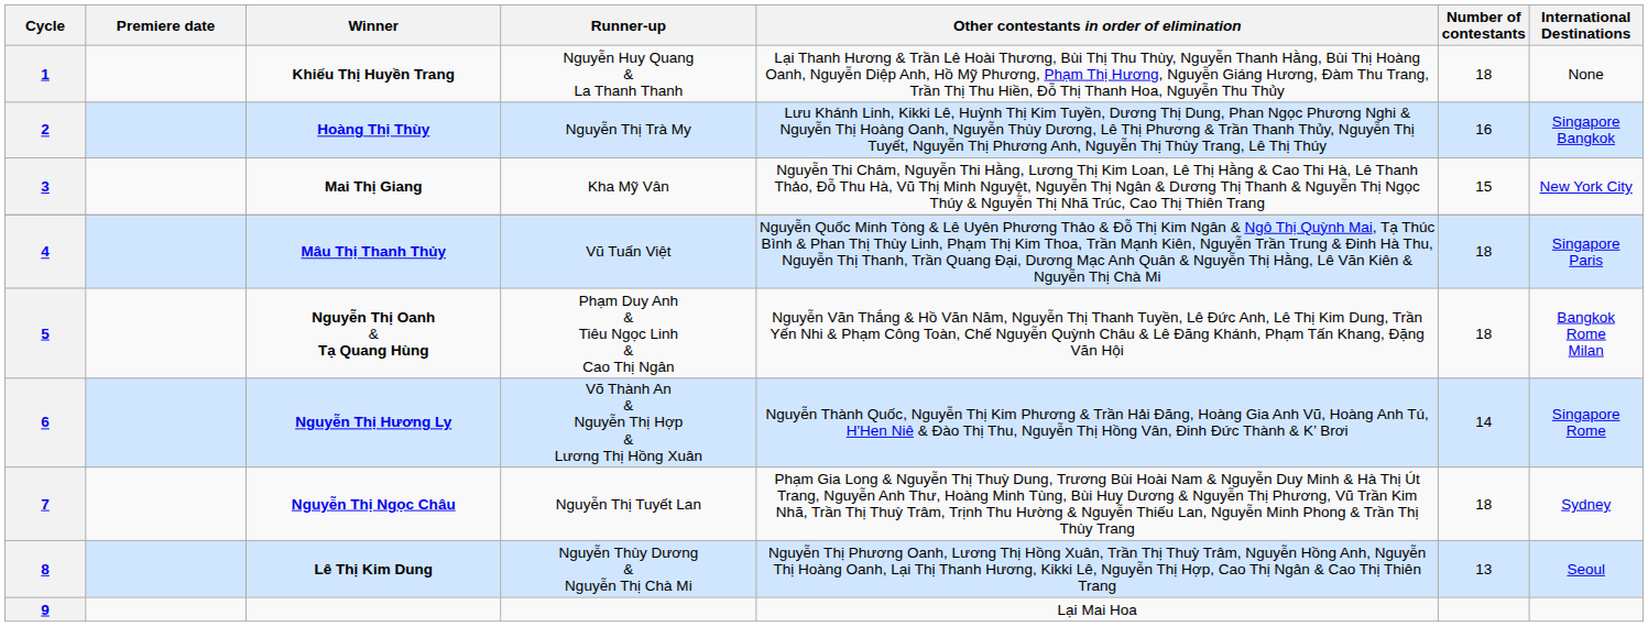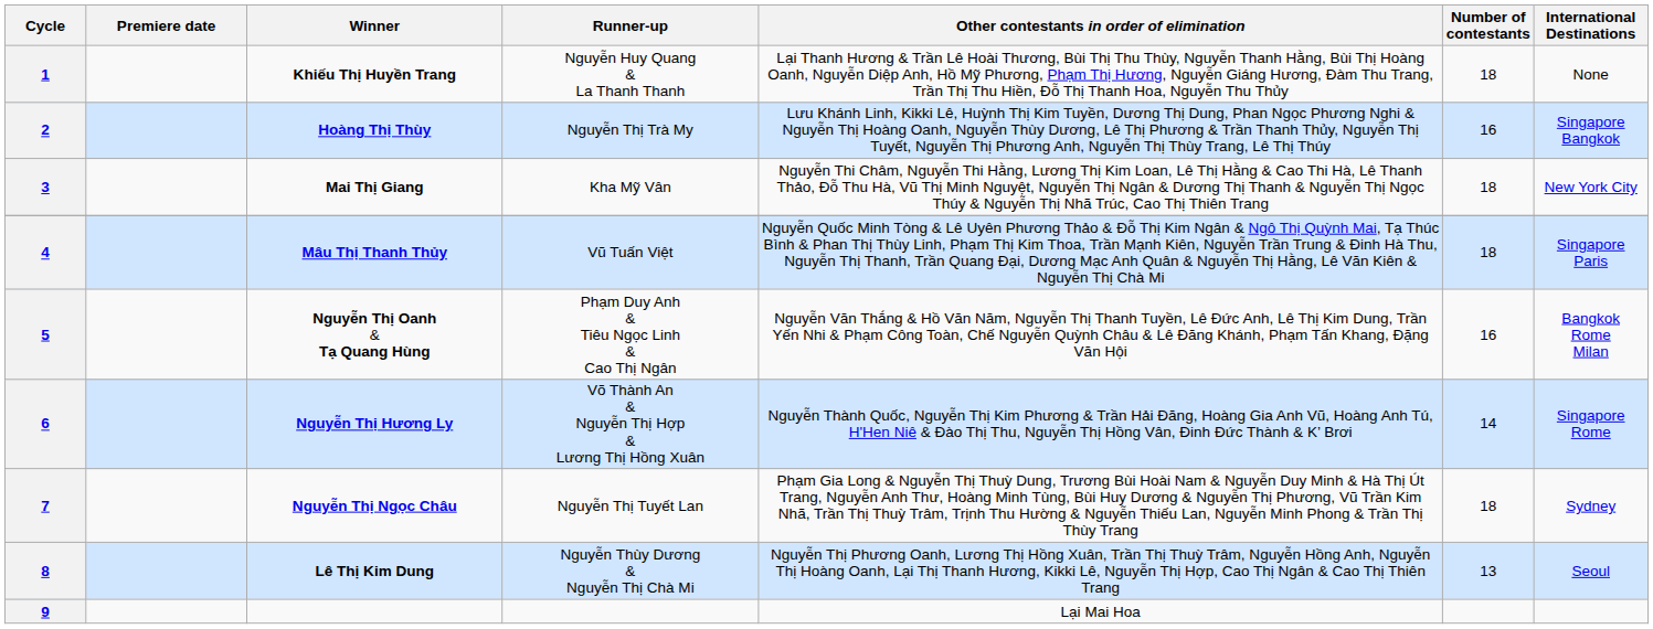 <table class="wikitable" style="font-size:90%; width:100%; text-align: center;">
 <tr>
 <th style="width:5%;">Cycle</th>
 <th style="width:10%;">Premiere date</th>
 <th width=16%>Winner</th>
 <th width=16%>Runner-up</th>
 <th style="width:43%;">Other contestants <em>in order of elimination</em></th>
 <th style="width:3%;">Number of contestants</th>
 <th style="width:8%;">International Destinations</th>
 </tr>
 <tr>
 <th><a href='#'>1</a></th>
 <td></td>
 <td><strong>Khiếu Thị Huyền Trang</strong></td>
 <td>Nguyễn Huy Quang<br>&<br>La Thanh Thanh</td>
 <td>Lại Thanh Hương & Trần Lê Hoài Thương, Bùi Thị Thu Thùy, Nguyễn Thanh Hằng, Bùi Thị Hoàng Oanh, Nguyễn Diệp Anh, Hồ Mỹ Phương, <a href='#'>Phạm Thị Hương</a>, Nguyễn Giáng Hương, Đàm Thu Trang, Trần Thị Thu Hiền, Đỗ Thị Thanh Hoa, Nguyễn Thu Thủy</td>
 <td>18</td>
 <td>None</td>
 </tr>
 <tr style="background: #D0E6FF;">
 <th><a href='#'>2</a></th>
 <td></td>
 <td><strong><a href='#'>Hoàng Thị Thùy</a></strong></td>
 <td>Nguyễn Thị Trà My</td>
 <td>Lưu Khánh Linh, Kikki Lê, Huỳnh Thị Kim Tuyền, Dương Thị Dung, Phan Ngọc Phương Nghi & Nguyễn Thị Hoàng Oanh, Nguyễn Thùy Dương, Lê Thị Phương & Trần Thanh Thủy, Nguyễn Thị Tuyết, Nguyễn Thị Phương Anh, Nguyễn Thị Thùy Trang, Lê Thị Thúy</td>
 <td>16</td>
 <td><a href='#'>Singapore</a><br><a href='#'>Bangkok</a></td>
 </tr>
 <tr>
 <th><a href='#'>3</a></th>
 <td></td>
 <td><strong>Mai Thị Giang</strong></td>
 <td>Kha Mỹ Vân</td>
 <td>Nguyễn Thi Châm, Nguyễn Thi Hằng, Lương Thị Kim Loan, Lê Thị Hằng & Cao Thi Hà, Lê Thanh Thảo, Đỗ Thu Hà, Vũ Thị Minh Nguyệt, Nguyễn Thị Ngân & Dương Thị Thanh & Nguyễn Thị Ngọc Thúy & Nguyễn Thị Nhã Trúc, Cao Thị Thiên Trang</td>
-<td>15</td>
+<td>18</td>
 <td><a href='#'>New York City</a></td>
 </tr>
 <tr>
 </tr>
 <tr style="background: #D0E6FF;">
 <th><a href='#'>4</a></th>
 <td></td>
 <td><strong><a href='#'>Mâu Thị Thanh Thủy</a></strong></td>
 <td>Vũ Tuấn Việt</td>
 <td>Nguyễn Quốc Minh Tòng & Lê Uyên Phương Thảo & Đỗ Thị Kim Ngân & <a href='#'>Ngô Thị Quỳnh Mai</a>, Tạ Thúc Bình & Phan Thị Thùy Linh, Phạm Thị Kim Thoa, Trần Mạnh Kiên, Nguyễn Trần Trung & Đinh Hà Thu, Nguyễn Thị Thanh, Trần Quang Đại, Dương Mạc Anh Quân & Nguyễn Thị Hằng, Lê Văn Kiên & Nguyễn Thị Chà Mi</td>
 <td>18</td>
 <td><a href='#'>Singapore</a><br><a href='#'>Paris</a></td>
 </tr>
 <tr>
 <th><a href='#'>5</a></th>
 <td></td>
 <td><strong>Nguyễn Thị Oanh</strong><br>&<br><strong>Tạ Quang Hùng</strong></td>
 <td>Phạm Duy Anh<br>&<br>Tiêu Ngọc Linh<br>&<br>Cao Thị Ngân</td>
 <td>Nguyễn Văn Thắng & Hồ Văn Năm, Nguyễn Thị Thanh Tuyền, Lê Đức Anh, Lê Thị Kim Dung, Trần Yến Nhi & Phạm Công Toàn, Chế Nguyễn Quỳnh Châu & Lê Đăng Khánh, Phạm Tấn Khang, Đặng Văn Hội</td>
-<td>18</td>
+<td>16</td>
 <td><a href='#'>Bangkok</a><br><a href='#'>Rome</a><br><a href='#'>Milan</a></td>
 </tr>
 <tr style="background: #D0E6FF;">
 <th><a href='#'>6</a></th>
 <td></td>
 <td><strong><a href='#'>Nguyễn Thị Hương Ly</a></strong></td>
 <td>Võ Thành An<br>&<br>Nguyễn Thị Hợp<br>&<br>Lương Thị Hồng Xuân</td>
 <td>Nguyễn Thành Quốc, Nguyễn Thị Kim Phương & Trần Hải Đăng, Hoàng Gia Anh Vũ, Hoàng Anh Tú, <a href='#'>H'Hen Niê</a> & Đào Thị Thu, Nguyễn Thị Hồng Vân, Đinh Đức Thành & K’ Brơi</td>
 <td>14</td>
 <td><a href='#'>Singapore</a><br><a href='#'>Rome</a></td>
 </tr>
 <tr>
 <th><a href='#'>7</a></th>
 <td></td>
 <td><strong><a href='#'>Nguyễn Thị Ngọc Châu</a></strong></td>
 <td>Nguyễn Thị Tuyết Lan</td>
 <td>Phạm Gia Long & Nguyễn Thị Thuỳ Dung, Trương Bùi Hoài Nam & Nguyễn Duy Minh & Hà Thị Út Trang, Nguyễn Anh Thư, Hoàng Minh Tùng, Bùi Huy Dương & Nguyễn Thị Phương, Vũ Trần Kim Nhã, Trần Thị Thuỳ Trâm, Trịnh Thu Hường & Nguyễn Thiếu Lan, Nguyễn Minh Phong & Trần Thị Thùy Trang</td>
 <td>18</td>
 <td><a href='#'>Sydney</a></td>
 </tr>
 <tr style="background: #D0E6FF;">
 <th><a href='#'>8</a></th>
 <td></td>
 <td><strong>Lê Thị Kim Dung</strong></td>
 <td>Nguyễn Thùy Dương<br>&<br>Nguyễn Thị Chà Mi</td>
 <td>Nguyễn Thị Phương Oanh, Lương Thị Hồng Xuân, Trần Thị Thuỳ Trâm, Nguyễn Hồng Anh, Nguyễn Thị Hoàng Oanh, Lại Thị Thanh Hương, Kikki Lê, Nguyễn Thị Hợp, Cao Thị Ngân & Cao Thị Thiên Trang</td>
 <td>13</td>
 <td><a href='#'>Seoul</a></td>
 </tr>
 <tr>
 <th><a href='#'>9</a></th>
 <td></td>
 <td></td>
 <td></td>
 <td>Lại Mai Hoa</td>
 <td></td>
 <td></td>
 </tr>
 </table>
